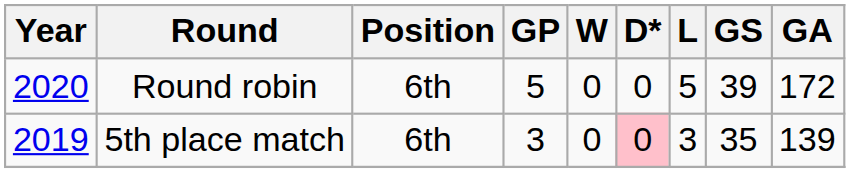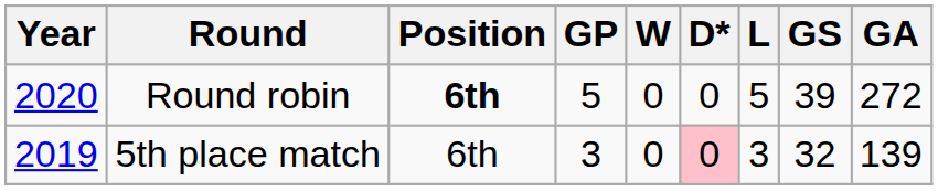 <table class="wikitable" style="text-align: center;">
 <tr>
 <th>Year</th>
 <th>Round</th>
 <th>Position</th>
 <th>GP</th>
 <th>W</th>
 <th>D*</th>
 <th>L</th>
 <th>GS</th>
 <th>GA</th>
 </tr>
 <tr>
 <td> <a href='#'>2020</a></td>
 <td>Round robin</td>
-<td>6th</td>
+<td><strong>6th</strong></td>
 <td>5</td>
 <td>0</td>
 <td>0</td>
 <td>5</td>
 <td>39</td>
-<td>172</td>
+<td>272</td>
 </tr>
 <tr>
 <td> <a href='#'>2019</a></td>
 <td>5th place match</td>
 <td>6th</td>
 <td>3</td>
 <td>0</td>
 <td style="background: pink;">0</td>
 <td>3</td>
-<td>35</td>
+<td>32</td>
 <td>139</td>
 </tr>
 <tr>
 </tr>
 </table>
